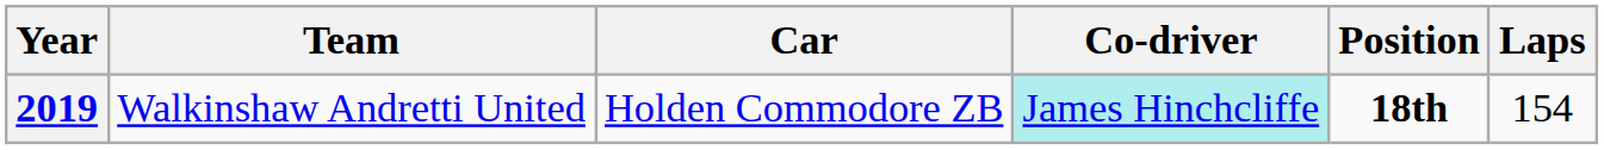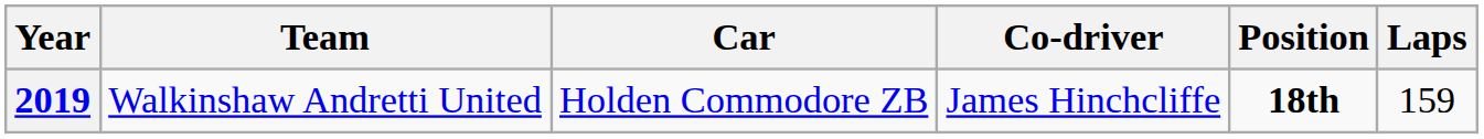 <table class="wikitable" style="font-size: 90%;">
 <tr>
 <th>Year</th>
 <th>Team</th>
 <th>Car</th>
 <th>Co-driver</th>
 <th>Position</th>
 <th>Laps</th>
 </tr>
 <tr>
 <th><a href='#'>2019</a></th>
 <td nowrap><a href='#'>Walkinshaw Andretti United</a></td>
 <td nowrap><a href='#'>Holden Commodore ZB</a></td>
-<td nowrap style="background: paleturquoise;"> <a href='#'>James Hinchcliffe</a></td>
+<td nowrap> <a href='#'>James Hinchcliffe</a></td>
 <td align="center"><strong>18th</strong></td>
-<td align="center">154</td>
+<td align="center">159</td>
 </tr>
 </table>
